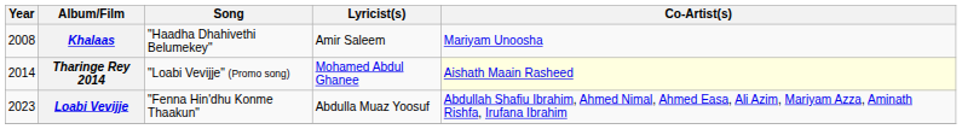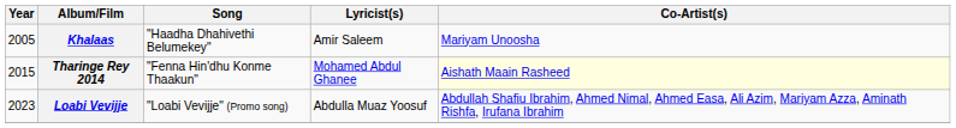 <table class="wikitable plainrowheaders">
 <tr>
 <th scope="col">Year</th>
 <th scope="col">Album/Film</th>
 <th scope="col">Song</th>
 <th scope="col">Lyricist(s)</th>
 <th scope="col">Co-Artist(s)</th>
 </tr>
 <tr>
-<td>2008</td>
+<td>2005</td>
 <th scope="row"><em><a href='#'>Khalaas</a></em></th>
 <td>"Haadha Dhahivethi Belumekey"</td>
 <td>Amir Saleem</td>
 <td><a href='#'>Mariyam Unoosha</a></td>
 </tr>
 <tr>
-<td>2014</td>
+<td>2015</td>
 <th scope="row"><em>Tharinge Rey 2014</em></th>
-<td>"Loabi Vevijje" <small>(Promo song)</small></td>
+<td>"Fenna Hin'dhu Konme Thaakun"</td>
 <td><a href='#'>Mohamed Abdul Ghanee</a></td>
 <td style="background: lightyellow;"><a href='#'>Aishath Maain Rasheed</a></td>
 </tr>
 <tr>
 <td>2023</td>
 <th scope="row"><em><a href='#'>Loabi Vevijje</a></em></th>
-<td>"Fenna Hin'dhu Konme Thaakun"</td>
+<td>"Loabi Vevijje" <small>(Promo song)</small></td>
 <td>Abdulla Muaz Yoosuf</td>
 <td><a href='#'>Abdullah Shafiu Ibrahim</a>, <a href='#'>Ahmed Nimal</a>, <a href='#'>Ahmed Easa</a>, <a href='#'>Ali Azim</a>, <a href='#'>Mariyam Azza</a>, <a href='#'>Aminath Rishfa</a>, <a href='#'>Irufana Ibrahim</a></td>
 </tr>
 <tr>
 </tr>
 </table>
